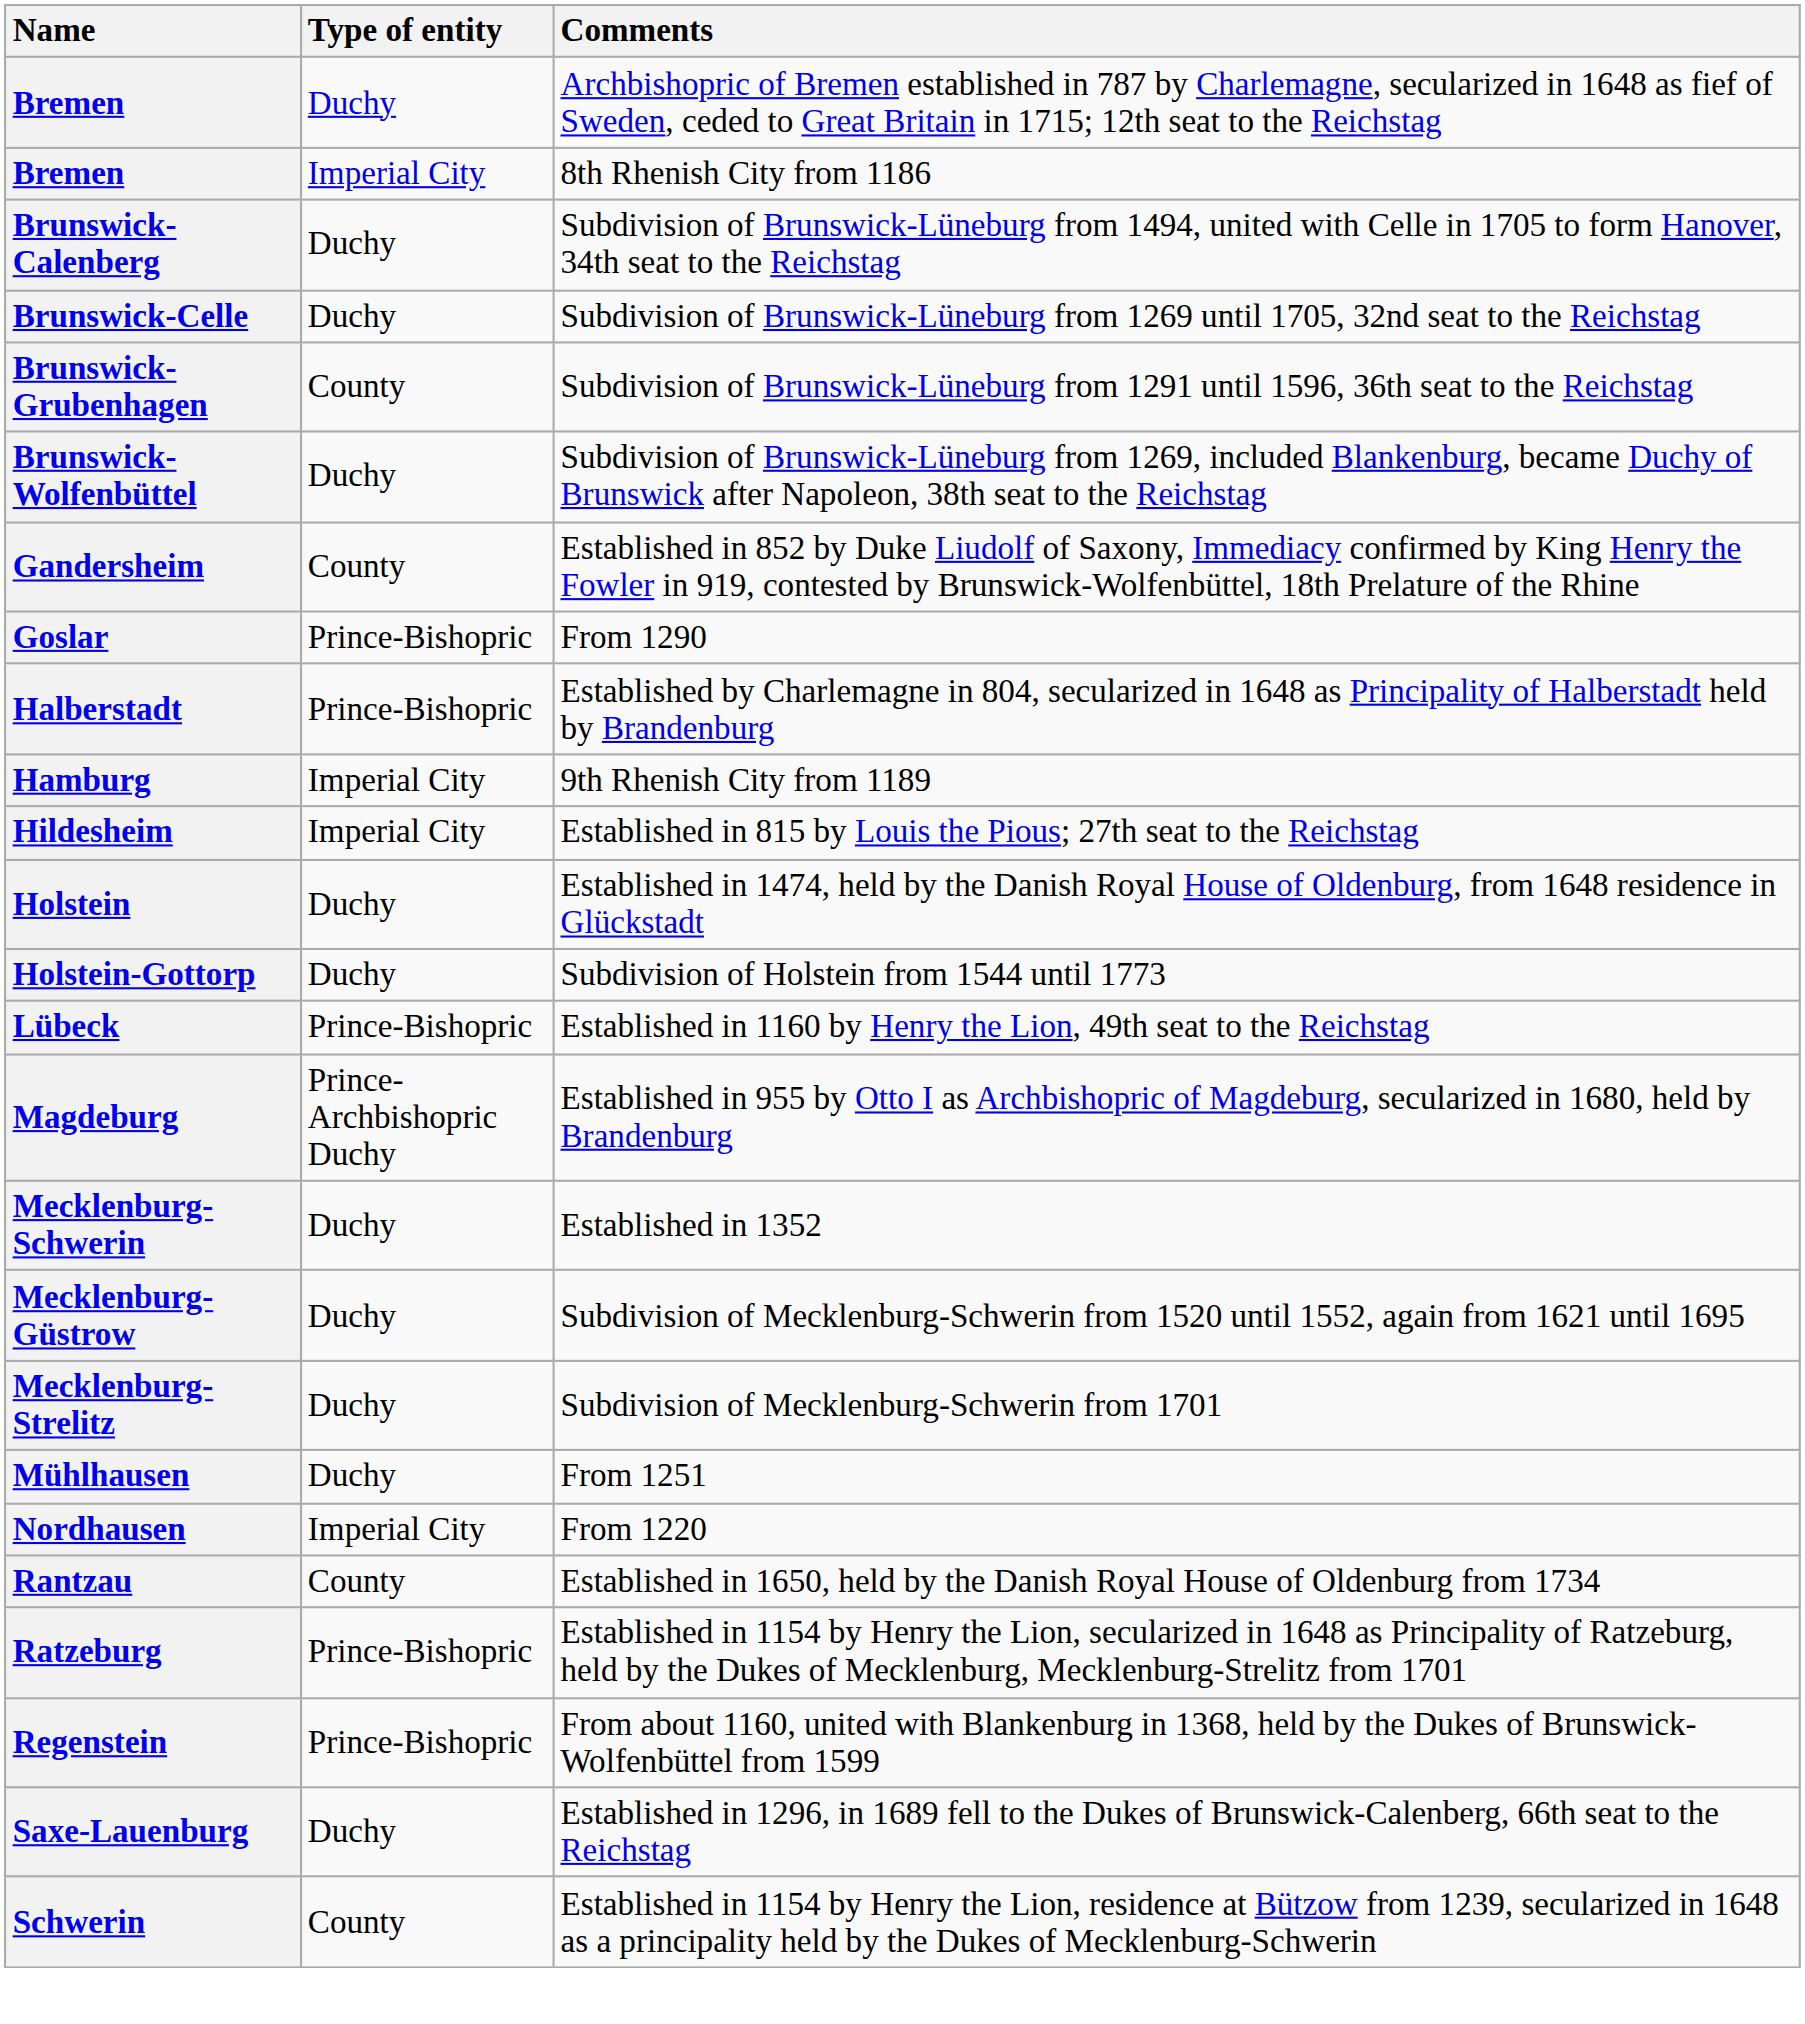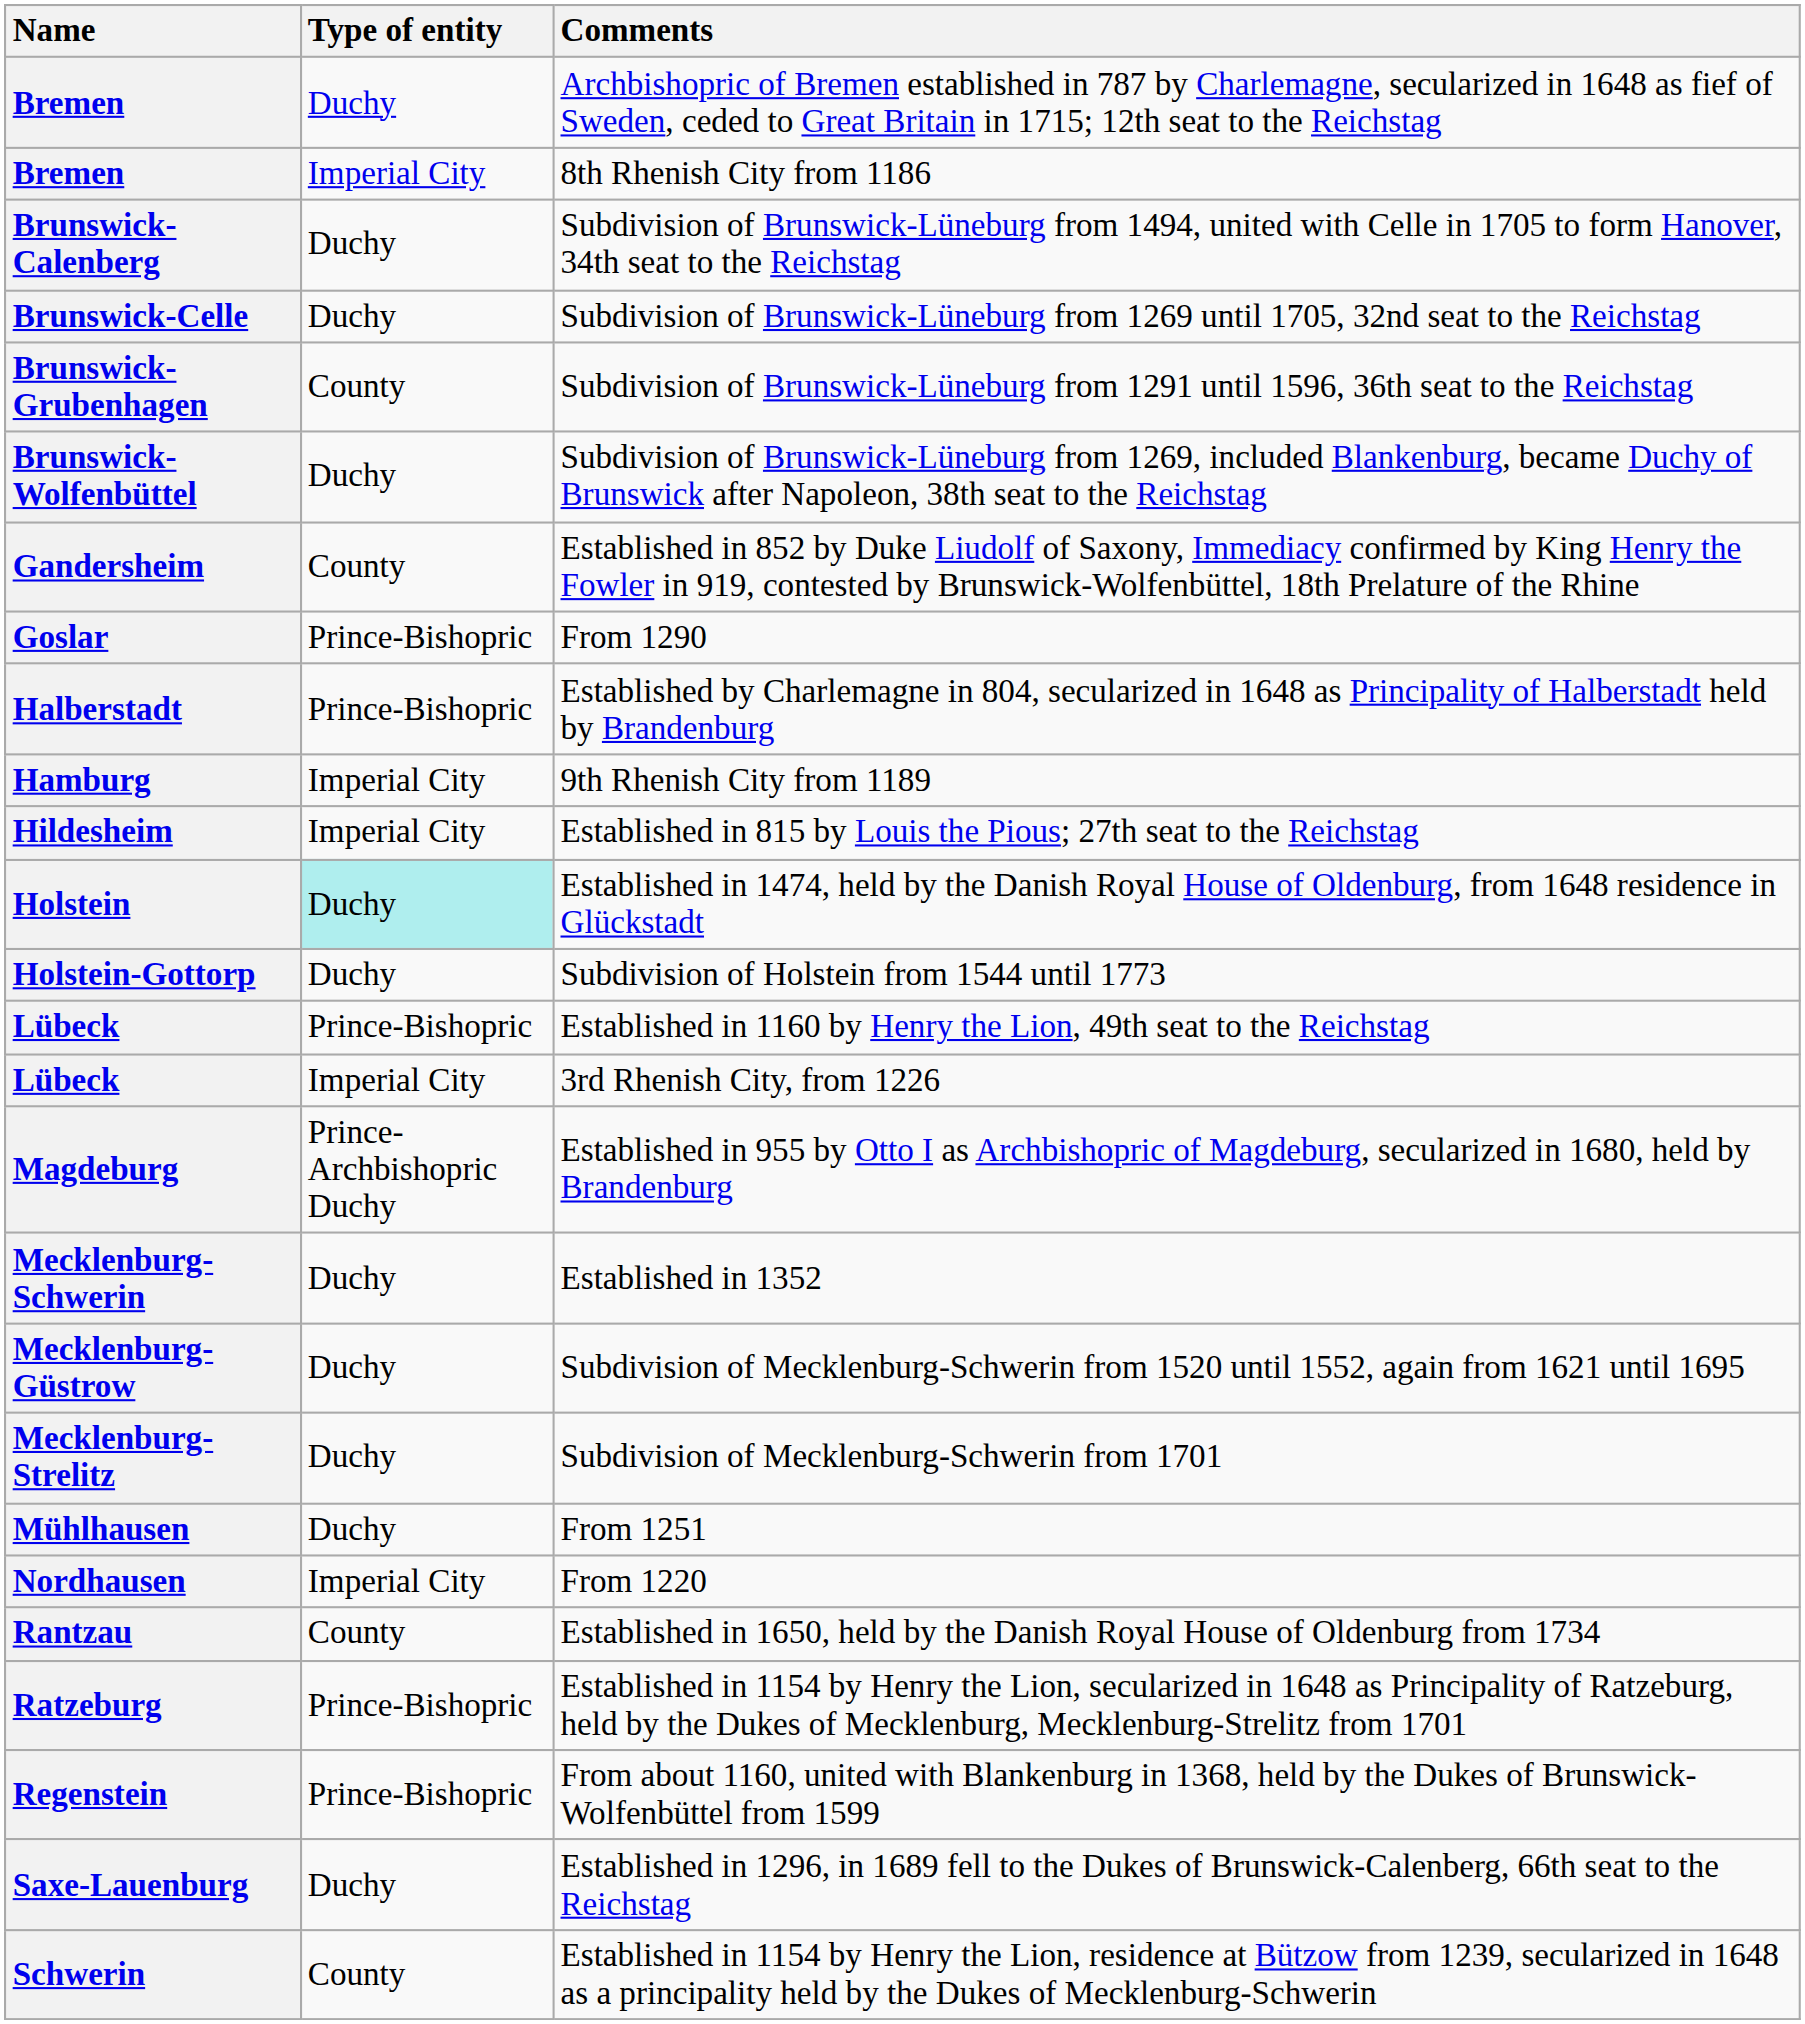 <table class="wikitable">
 <tr>
 <th scope="col" style="text-align: left;">Name</th>
 <th scope="col" style="text-align: left;">Type of entity</th>
 <th scope="col" style="text-align: left;">Comments</th>
 </tr>
 <tr>
 <th scope="row" style="text-align: left;">  <a href='#'>Bremen</a></th>
 <td><a href='#'>Duchy</a></td>
 <td><a href='#'>Archbishopric of Bremen</a> established in 787 by <a href='#'>Charlemagne</a>, secularized in 1648 as fief of <a href='#'>Sweden</a>, ceded to <a href='#'>Great Britain</a> in 1715; 12th seat to the <a href='#'>Reichstag</a></td>
 </tr>
 <tr>
 <th scope="row" style="text-align: left;"> <a href='#'>Bremen</a></th>
 <td><a href='#'>Imperial City</a></td>
 <td>8th Rhenish City from 1186</td>
 </tr>
 <tr>
 <th scope="row" style="text-align: left;">   <a href='#'>Brunswick-Calenberg</a></th>
 <td>Duchy</td>
 <td>Subdivision of <a href='#'>Brunswick-Lüneburg</a> from 1494, united with Celle in 1705 to form <a href='#'>Hanover</a>, 34th seat to the <a href='#'>Reichstag</a></td>
 </tr>
 <tr>
 <th scope="row" style="text-align: left;">  <a href='#'>Brunswick-Celle</a></th>
 <td>Duchy</td>
 <td>Subdivision of <a href='#'>Brunswick-Lüneburg</a> from 1269 until 1705, 32nd seat to the <a href='#'>Reichstag</a></td>
 </tr>
 <tr>
 <th scope="row" style="text-align: left;"> <a href='#'>Brunswick-Grubenhagen</a></th>
 <td>County</td>
 <td>Subdivision of <a href='#'>Brunswick-Lüneburg</a> from 1291 until 1596, 36th seat to the <a href='#'>Reichstag</a></td>
 </tr>
 <tr>
 <th scope="row" style="text-align: left;">    <a href='#'>Brunswick-Wolfenbüttel</a></th>
 <td>Duchy</td>
 <td>Subdivision of <a href='#'>Brunswick-Lüneburg</a> from 1269, included <a href='#'>Blankenburg</a>, became <a href='#'>Duchy of Brunswick</a> after Napoleon, 38th seat to the <a href='#'>Reichstag</a></td>
 </tr>
 <tr>
 <th scope="row" style="text-align: left;"> <a href='#'>Gandersheim</a></th>
 <td>County</td>
 <td>Established in 852 by Duke <a href='#'>Liudolf</a> of Saxony, <a href='#'>Immediacy</a> confirmed by King <a href='#'>Henry the Fowler</a> in 919, contested by Brunswick-Wolfenbüttel, 18th Prelature of the Rhine</td>
 </tr>
 <tr>
 <th scope="row" style="text-align: left;"> <a href='#'>Goslar</a></th>
 <td>Prince-Bishopric</td>
 <td>From 1290</td>
 </tr>
 <tr>
 <th scope="row" style="text-align: left;"> <a href='#'>Halberstadt</a></th>
 <td>Prince-Bishopric</td>
 <td>Established by Charlemagne in 804, secularized in 1648 as <a href='#'>Principality of Halberstadt</a> held by <a href='#'>Brandenburg</a></td>
 </tr>
 <tr>
 <th scope="row" style="text-align: left;"> <a href='#'>Hamburg</a></th>
 <td>Imperial City</td>
 <td>9th Rhenish City from 1189</td>
 </tr>
 <tr>
 <th scope="row" style="text-align: left;"> <a href='#'>Hildesheim</a></th>
 <td>Imperial City</td>
 <td>Established in 815 by <a href='#'>Louis the Pious</a>; 27th seat to the <a href='#'>Reichstag</a></td>
 </tr>
 <tr>
 <th scope="row" style="text-align: left;"> <a href='#'>Holstein</a></th>
-<td>Duchy</td>
+<td style="background: paleturquoise;">Duchy</td>
 <td>Established in 1474, held by the Danish Royal <a href='#'>House of Oldenburg</a>, from 1648 residence in <a href='#'>Glückstadt</a></td>
 </tr>
 <tr>
 <th scope="row" style="text-align: left;"> <a href='#'>Holstein-Gottorp</a></th>
 <td>Duchy</td>
 <td>Subdivision of Holstein from 1544 until 1773</td>
 </tr>
 <tr>
 <th scope="row" style="text-align: left;"> <a href='#'>Lübeck</a></th>
 <td>Prince-Bishopric</td>
 <td>Established in 1160 by <a href='#'>Henry the Lion</a>, 49th seat to the <a href='#'>Reichstag</a></td>
+</tr>
+<tr>
+<th scope="row" style="text-align: left;"> <a href='#'>Lübeck</a></th>
+<td>Imperial City</td>
+<td>3rd Rhenish City, from 1226</td>
 </tr>
 <tr>
 <th scope="row" style="text-align: left;"> <a href='#'>Magdeburg</a></th>
 <td>Prince-Archbishopric<br>Duchy</td>
 <td>Established in 955 by <a href='#'>Otto I</a> as <a href='#'>Archbishopric of Magdeburg</a>, secularized in 1680, held by <a href='#'>Brandenburg</a></td>
 </tr>
 <tr>
 <th scope="row" style="text-align: left;"> <a href='#'>Mecklenburg-Schwerin</a></th>
 <td>Duchy</td>
 <td>Established in 1352</td>
 </tr>
 <tr>
 <th scope="row" style="text-align: left;"> <a href='#'>Mecklenburg-Güstrow</a></th>
 <td>Duchy</td>
 <td>Subdivision of Mecklenburg-Schwerin from 1520 until 1552, again from 1621 until 1695</td>
 </tr>
 <tr>
 <th scope="row" style="text-align: left;"> <a href='#'>Mecklenburg-Strelitz</a></th>
 <td>Duchy</td>
 <td>Subdivision of Mecklenburg-Schwerin from 1701</td>
 </tr>
 <tr>
 <th scope="row" style="text-align: left;">   <a href='#'>Mühlhausen</a></th>
 <td>Duchy</td>
 <td>From 1251</td>
 </tr>
 <tr>
 <th scope="row" style="text-align: left;"> <a href='#'>Nordhausen</a></th>
 <td>Imperial City</td>
 <td>From 1220</td>
 </tr>
 <tr>
 <th scope="row" style="text-align: left;">   <a href='#'>Rantzau</a></th>
 <td>County</td>
 <td>Established in 1650, held by the Danish Royal House of Oldenburg from 1734</td>
 </tr>
 <tr>
 <th scope="row" style="text-align: left;"> <a href='#'>Ratzeburg</a></th>
 <td>Prince-Bishopric</td>
 <td>Established in 1154 by Henry the Lion, secularized in 1648 as Principality of Ratzeburg, held by the Dukes of Mecklenburg, Mecklenburg-Strelitz from 1701</td>
 </tr>
 <tr>
 <th scope="row" style="text-align: left;"> <a href='#'>Regenstein</a></th>
 <td>Prince-Bishopric</td>
 <td>From about 1160, united with Blankenburg in 1368, held by the Dukes of Brunswick-Wolfenbüttel from 1599</td>
 </tr>
 <tr>
 <th scope="row" style="text-align: left;"> <a href='#'>Saxe-Lauenburg</a></th>
 <td>Duchy</td>
 <td>Established in 1296, in 1689 fell to the Dukes of Brunswick-Calenberg, 66th seat to the <a href='#'>Reichstag</a></td>
 </tr>
 <tr>
 <th scope="row" style="text-align: left;"> <a href='#'>Schwerin</a></th>
 <td>County</td>
 <td>Established in 1154 by Henry the Lion, residence at <a href='#'>Bützow</a> from 1239, secularized in 1648 as a principality held by the Dukes of Mecklenburg-Schwerin</td>
 </tr>
 </table>
